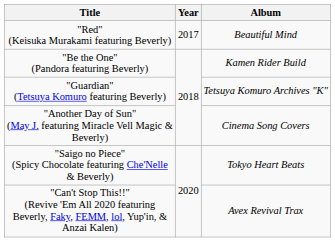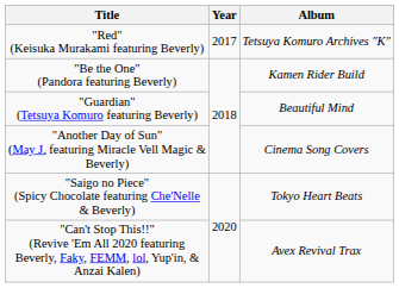 <table class="wikitable plainrowheaders" style="text-align:center;">
 <tr>
 <th scope="col" style="width:16em;">Title</th>
 <th scope="col">Year</th>
 <th scope="col">Album</th>
 </tr>
 <tr>
 <td>"Red" <br><span>(Keisuka Murakami featuring Beverly)</span></td>
 <td align="center" rowspan="1">2017</td>
-<td align="center" rowspan="1"><em>Beautiful Mind</em></td>
+<td align="center" rowspan="1"><em>Tetsuya Komuro Archives "K"</em></td>
 </tr>
 <tr>
 <td>"Be the One" <br><span>(Pandora featuring Beverly)</span></td>
 <td align="center" rowspan="3">2018</td>
 <td align="center" rowspan="1"><em>Kamen Rider Build</em></td>
 </tr>
 <tr>
 <td>"Guardian" <br><span>(<a href='#'>Tetsuya Komuro</a> featuring Beverly)</span></td>
-<td align="center" rowspan="1"><em>Tetsuya Komuro Archives "K"</em></td>
+<td align="center" rowspan="1"><em>Beautiful Mind</em></td>
 </tr>
 <tr>
 <td>"Another Day of Sun" <br><span>(<a href='#'>May J.</a> featuring Miracle Vell Magic & Beverly)</span></td>
 <td align="center" rowspan="1"><em>Cinema Song Covers</em></td>
 </tr>
 <tr>
 <td>"Saigo no Piece" <br><span>(Spicy Chocolate featuring <a href='#'>Che'Nelle</a> & Beverly)</span></td>
 <td align="center" rowspan="2">2020</td>
 <td align="center" rowspan="1"><em>Tokyo Heart Beats</em></td>
 </tr>
 <tr>
 <td>"Can't Stop This!!" <br><span>(Revive 'Em All 2020 featuring Beverly, <a href='#'>Faky</a>, <a href='#'>FEMM</a>, <a href='#'>lol</a>, Yup'in, & Anzai Kalen)</span></td>
 <td align="center" rowspan="1"><em>Avex Revival Trax</em></td>
 </tr>
 </table>
